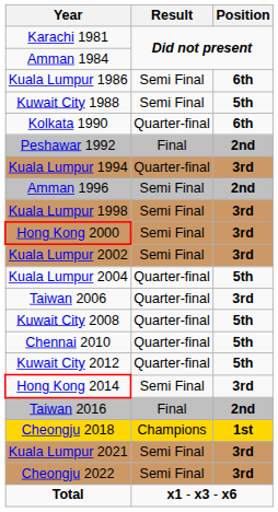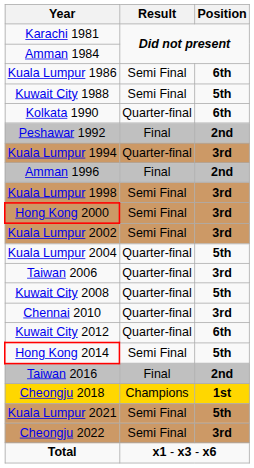 <table class="wikitable" style="text-align: center;">
 <tr>
 <th>Year</th>
 <th>Result</th>
 <th>Position</th>
 </tr>
 <tr>
 <td> <a href='#'>Karachi</a> 1981</td>
 <td rowspan="2" colspan="2" align="center"><strong><em>Did not present</em></strong></td>
 </tr>
 <tr>
 <td> <a href='#'>Amman</a> 1984</td>
 </tr>
 <tr>
 <td> <a href='#'>Kuala Lumpur</a> 1986</td>
 <td>Semi Final</td>
 <td><strong>6th</strong></td>
 </tr>
 <tr>
 <td> <a href='#'>Kuwait City</a> 1988</td>
 <td>Semi Final</td>
 <td><strong>5th</strong></td>
 </tr>
 <tr>
 <td> <a href='#'>Kolkata</a> 1990</td>
 <td>Quarter-final</td>
 <td><strong>6th</strong></td>
 </tr>
 <tr style="background:silver;">
 <td> <a href='#'>Peshawar</a> 1992</td>
 <td>Final</td>
 <td><strong>2nd</strong></td>
 </tr>
 <tr style="background:#c96;">
 <td> <a href='#'>Kuala Lumpur</a> 1994</td>
 <td>Quarter-final</td>
 <td><strong>3rd</strong></td>
 </tr>
 <tr style="background:silver;">
 <td> <a href='#'>Amman</a> 1996</td>
-<td>Semi Final</td>
+<td>Final</td>
 <td><strong>2nd</strong></td>
 </tr>
 <tr style="background:#c96;">
 <td> <a href='#'>Kuala Lumpur</a> 1998</td>
 <td>Semi Final</td>
 <td><strong>3rd</strong></td>
 </tr>
 <tr style="background:#c96;">
 <td style="border: 2px solid red"> <a href='#'>Hong Kong</a> 2000</td>
 <td>Semi Final</td>
 <td><strong>3rd</strong></td>
 </tr>
 <tr style="background:#c96;">
 <td> <a href='#'>Kuala Lumpur</a> 2002</td>
 <td>Semi Final</td>
 <td><strong>3rd</strong></td>
 </tr>
 <tr>
 <td> <a href='#'>Kuala Lumpur</a> 2004</td>
 <td>Quarter-final</td>
 <td><strong>5th</strong></td>
 </tr>
 <tr>
 <td> <a href='#'>Taiwan</a> 2006</td>
 <td>Quarter-final</td>
 <td><strong>3rd</strong></td>
 </tr>
 <tr>
 <td> <a href='#'>Kuwait City</a> 2008</td>
 <td>Quarter-final</td>
 <td><strong>5th</strong></td>
 </tr>
 <tr>
 <td> <a href='#'>Chennai</a> 2010</td>
 <td>Quarter-final</td>
-<td><strong>5th</strong></td>
+<td><strong>3rd</strong></td>
 </tr>
 <tr>
 <td> <a href='#'>Kuwait City</a> 2012</td>
 <td>Quarter-final</td>
-<td><strong>5th</strong></td>
+<td><strong>6th</strong></td>
 </tr>
 <tr>
 <td style="border: 2px solid red"> <a href='#'>Hong Kong</a> 2014</td>
 <td>Semi Final</td>
-<td><strong>3rd</strong></td>
+<td><strong>5th</strong></td>
 </tr>
 <tr style="background:silver;">
 <td> <a href='#'>Taiwan</a> 2016</td>
 <td>Final</td>
 <td><strong>2nd</strong></td>
 </tr>
 <tr style="background:gold;">
 <td> <a href='#'>Cheongju</a> 2018</td>
 <td>Champions</td>
 <td><strong>1st</strong></td>
 </tr>
 <tr style="background:#c96;">
 <td> <a href='#'>Kuala Lumpur</a> 2021</td>
 <td>Semi Final</td>
-<td><strong>3rd</strong></td>
+<td><strong>5th</strong></td>
 </tr>
 <tr style="background:#c96;">
 <td> <a href='#'>Cheongju</a> 2022</td>
 <td>Semi Final</td>
 <td><strong>3rd</strong></td>
 </tr>
 <tr>
 <td><strong>Total</strong></td>
 <td rowspan="1" colspan="2" align="center"><strong>x1</strong> - <strong>x3</strong> - <strong>x6</strong></td>
 </tr>
 </table>
